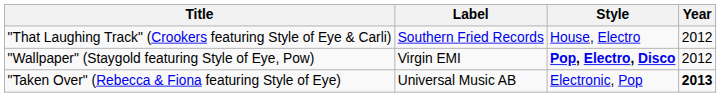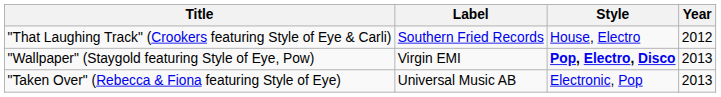 <table class="wikitable sortable">
 <tr>
 <th>Title</th>
 <th>Label</th>
 <th>Style</th>
 <th>Year</th>
 </tr>
 <tr>
 <td>"That Laughing Track" (<a href='#'>Crookers</a> featuring Style of Eye & Carli)</td>
 <td><a href='#'>Southern Fried Records</a></td>
 <td><a href='#'>House</a>, <a href='#'>Electro</a></td>
 <td>2012</td>
 </tr>
 <tr>
 <td>"Wallpaper" (Staygold featuring Style of Eye, Pow)</td>
 <td>Virgin EMI</td>
 <td><strong><a href='#'>Pop</a>, <a href='#'>Electro</a>, <a href='#'>Disco</a></strong></td>
-<td>2012</td>
+<td>2013</td>
 </tr>
 <tr>
 <td>"Taken Over" (<a href='#'>Rebecca & Fiona</a> featuring Style of Eye)</td>
 <td>Universal Music AB</td>
 <td><a href='#'>Electronic</a>, <a href='#'>Pop</a></td>
-<td><strong>2013</strong></td>
+<td>2013</td>
 </tr>
 </table>
